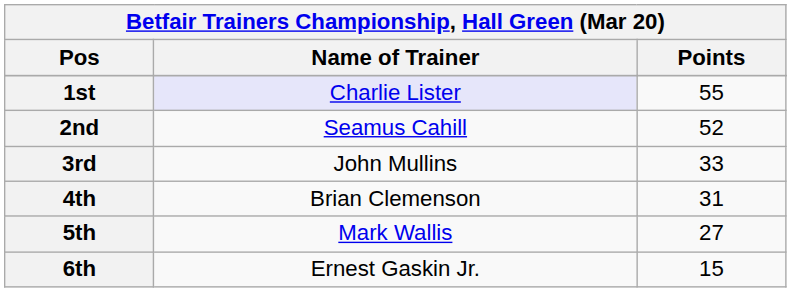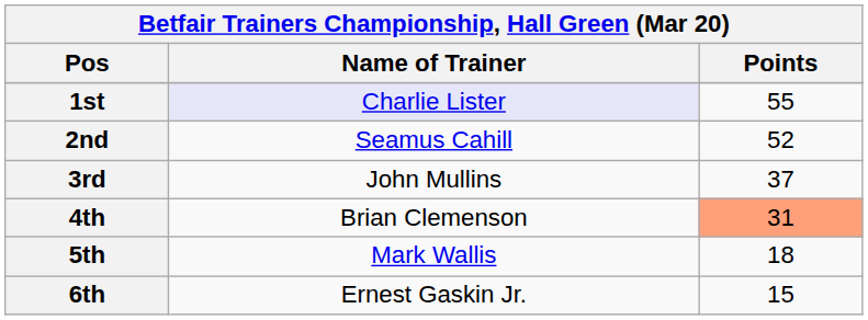 <table class="wikitable">
 <tr>
 <th colspan="3"><a href='#'>Betfair Trainers Championship</a>, <a href='#'>Hall Green</a> (Mar 20)</th>
 </tr>
 <tr>
 <th width=100>Pos</th>
 <th width=340>Name of Trainer</th>
 <th width=100>Points</th>
 </tr>
 <tr>
 </tr>
 <tr align=center>
 <th>1st</th>
 <td style="background: lavender;"><a href='#'>Charlie Lister</a></td>
 <td>55</td>
 </tr>
 <tr align=center>
 <th>2nd</th>
 <td><a href='#'>Seamus Cahill</a></td>
 <td>52</td>
 </tr>
 <tr align=center>
 <th>3rd</th>
 <td>John Mullins</td>
-<td>33</td>
+<td>37</td>
 </tr>
 <tr align=center>
 <th>4th</th>
 <td>Brian Clemenson</td>
-<td>31</td>
+<td style="background: lightsalmon;">31</td>
 </tr>
 <tr align=center>
 <th>5th</th>
 <td><a href='#'>Mark Wallis</a></td>
-<td>27</td>
+<td>18</td>
 </tr>
 <tr align=center>
 <th>6th</th>
 <td>Ernest Gaskin Jr.</td>
 <td>15</td>
 </tr>
 </table>
